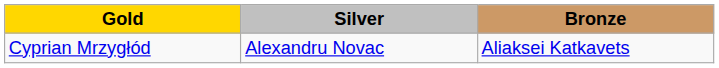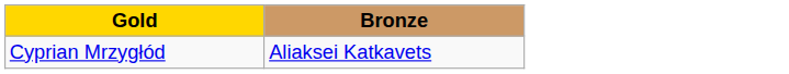 <table class="wikitable" style="text-align:left">
 <tr align="center">
 <td width=200 bgcolor=gold><strong>Gold</strong></td>
-<td width=200 bgcolor=silver><strong>Silver</strong></td>
 <td width=200 bgcolor=CC9966><strong>Bronze</strong></td>
 </tr>
 <tr>
 <td><a href='#'>Cyprian Mrzygłód</a><br></td>
-<td><a href='#'>Alexandru Novac</a><br></td>
 <td><a href='#'>Aliaksei Katkavets</a><br></td>
 </tr>
 </table>
